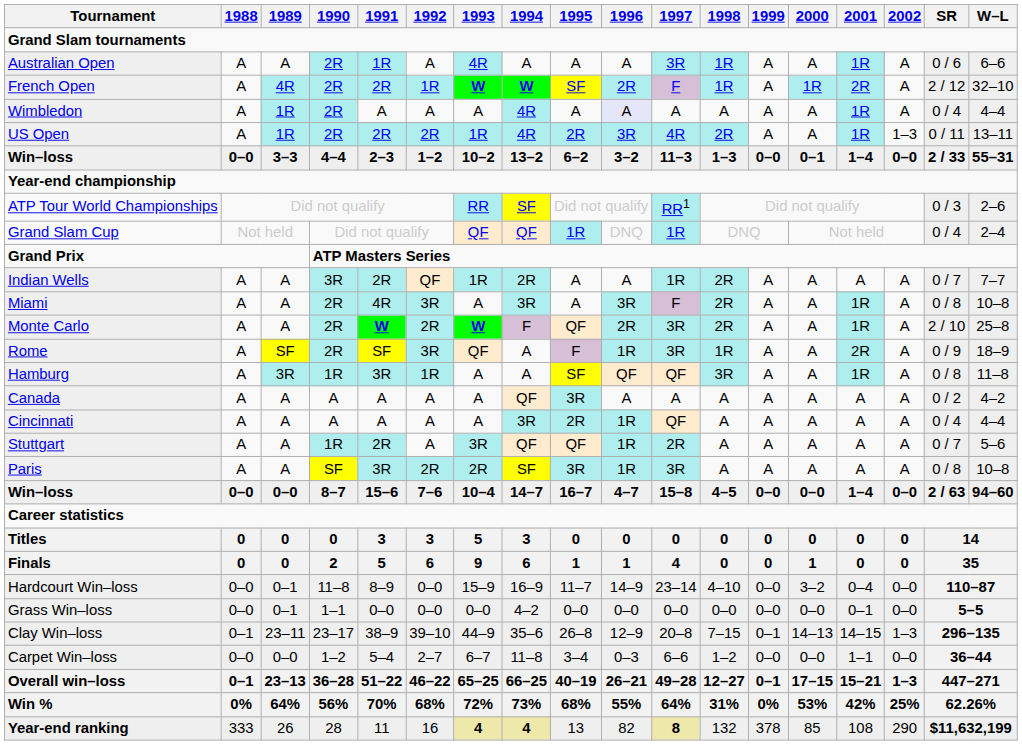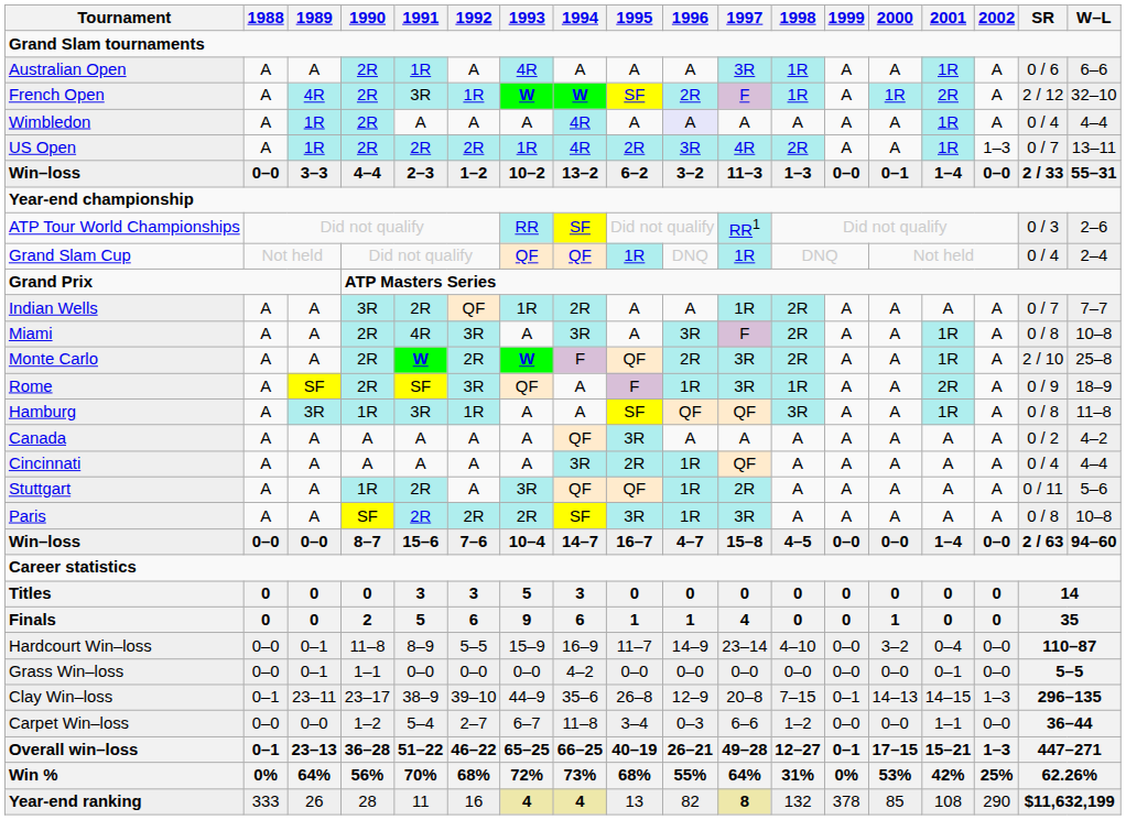 <table class="wikitable">
 <tr>
 <th>Tournament</th>
 <th><a href='#'>1988</a></th>
 <th><a href='#'>1989</a></th>
 <th><a href='#'>1990</a></th>
 <th><a href='#'>1991</a></th>
 <th><a href='#'>1992</a></th>
 <th><a href='#'>1993</a></th>
 <th><a href='#'>1994</a></th>
 <th><a href='#'>1995</a></th>
 <th><a href='#'>1996</a></th>
 <th><a href='#'>1997</a></th>
 <th><a href='#'>1998</a></th>
 <th><a href='#'>1999</a></th>
 <th><a href='#'>2000</a></th>
 <th><a href='#'>2001</a></th>
 <th><a href='#'>2002</a></th>
 <th>SR</th>
 <th>W–L</th>
 </tr>
 <tr>
 <td colspan="18"><strong>Grand Slam tournaments</strong></td>
 </tr>
 <tr>
 <td style="background:#efefef;"><a href='#'>Australian Open</a></td>
 <td style="text-align:center;">A</td>
 <td style="text-align:center;">A</td>
 <td style="text-align:center; background:#afeeee;"><a href='#'>2R</a></td>
 <td style="text-align:center; background:#afeeee;"><a href='#'>1R</a></td>
 <td style="text-align:center;">A</td>
 <td style="text-align:center; background:#afeeee;"><a href='#'>4R</a></td>
 <td style="text-align:center;">A</td>
 <td style="text-align:center;">A</td>
 <td style="text-align:center;">A</td>
 <td style="text-align:center; background:#afeeee;"><a href='#'>3R</a></td>
 <td style="text-align:center; background:#afeeee;"><a href='#'>1R</a></td>
 <td style="text-align:center;">A</td>
 <td style="text-align:center;">A</td>
 <td style="text-align:center; background:#afeeee;"><a href='#'>1R</a></td>
 <td style="text-align:center;">A</td>
 <td style="text-align:center; background:#efefef;">0 / 6</td>
 <td style="text-align:center; background:#efefef;">6–6</td>
 </tr>
 <tr>
 <td style="background:#efefef;"><a href='#'>French Open</a></td>
 <td style="text-align:center;">A</td>
 <td style="text-align:center; background:#afeeee;"><a href='#'>4R</a></td>
 <td style="text-align:center; background:#afeeee;"><a href='#'>2R</a></td>
-<td style="text-align:center; background:#afeeee;"><a href='#'>2R</a></td>
+<td style="text-align:center; background:#afeeee;">3R</td>
 <td style="text-align:center; background:#afeeee;"><a href='#'>1R</a></td>
 <td style="text-align:center; background:#0f0;"><strong><a href='#'>W</a></strong></td>
 <td style="text-align:center; background:#0f0;"><strong><a href='#'>W</a></strong></td>
 <td style="text-align:center; background:yellow;"><a href='#'>SF</a></td>
 <td style="text-align:center; background:#afeeee;"><a href='#'>2R</a></td>
 <td style="text-align:center; background:thistle;"><a href='#'>F</a></td>
 <td style="text-align:center; background:#afeeee;"><a href='#'>1R</a></td>
 <td style="text-align:center;">A</td>
 <td style="text-align:center; background:#afeeee;"><a href='#'>1R</a></td>
 <td style="text-align:center; background:#afeeee;"><a href='#'>2R</a></td>
 <td style="text-align:center;">A</td>
 <td style="text-align:center; background:#efefef;">2 / 12</td>
 <td style="text-align:center; background:#efefef;">32–10</td>
 </tr>
 <tr>
 <td style="background:#efefef;"><a href='#'>Wimbledon</a></td>
 <td style="text-align:center;">A</td>
 <td style="text-align:center; background:#afeeee;"><a href='#'>1R</a></td>
 <td style="text-align:center; background:#afeeee;"><a href='#'>2R</a></td>
 <td style="text-align:center;">A</td>
 <td style="text-align:center;">A</td>
 <td style="text-align:center;">A</td>
 <td style="text-align:center; background:#afeeee;"><a href='#'>4R</a></td>
 <td style="text-align:center;">A</td>
 <td style="background: lavender; text-align:center;">A</td>
 <td style="text-align:center;">A</td>
 <td style="text-align:center;">A</td>
 <td style="text-align:center;">A</td>
 <td style="text-align:center;">A</td>
 <td style="text-align:center; background:#afeeee;"><a href='#'>1R</a></td>
 <td style="text-align:center;">A</td>
 <td style="text-align:center; background:#efefef;">0 / 4</td>
 <td style="text-align:center; background:#efefef;">4–4</td>
 </tr>
 <tr>
 <td style="background:#efefef;"><a href='#'>US Open</a></td>
 <td style="text-align:center;">A</td>
 <td style="text-align:center; background:#afeeee;"><a href='#'>1R</a></td>
 <td style="text-align:center; background:#afeeee;"><a href='#'>2R</a></td>
 <td style="text-align:center; background:#afeeee;"><a href='#'>2R</a></td>
 <td style="text-align:center; background:#afeeee;"><a href='#'>2R</a></td>
 <td style="text-align:center; background:#afeeee;"><a href='#'>1R</a></td>
 <td style="text-align:center; background:#afeeee;"><a href='#'>4R</a></td>
 <td style="text-align:center; background:#afeeee;"><a href='#'>2R</a></td>
 <td style="text-align:center; background:#afeeee;"><a href='#'>3R</a></td>
 <td style="text-align:center; background:#afeeee;"><a href='#'>4R</a></td>
 <td style="text-align:center; background:#afeeee;"><a href='#'>2R</a></td>
 <td style="text-align:center;">A</td>
 <td style="text-align:center;">A</td>
 <td style="text-align:center; background:#afeeee;"><a href='#'>1R</a></td>
 <td style="text-align:center;">1–3</td>
-<td style="text-align:center; background:#efefef;">0 / 11</td>
+<td style="text-align:center; background:#efefef;">0 / 7</td>
 <td style="text-align:center; background:#efefef;">13–11</td>
 </tr>
 <tr>
 <td style="background:#EFEFEF;"><strong>Win–loss</strong></td>
 <td style="text-align:center; background:#efefef;"><strong>0–0</strong></td>
 <td style="text-align:center; background:#efefef;"><strong>3–3</strong></td>
 <td style="text-align:center; background:#efefef;"><strong>4–4</strong></td>
 <td style="text-align:center; background:#efefef;"><strong>2–3</strong></td>
 <td style="text-align:center; background:#efefef;"><strong>1–2</strong></td>
 <td style="text-align:center; background:#efefef;"><strong>10–2</strong></td>
 <td style="text-align:center; background:#efefef;"><strong>13–2</strong></td>
 <td style="text-align:center; background:#efefef;"><strong>6–2</strong></td>
 <td style="text-align:center; background:#efefef;"><strong>3–2</strong></td>
 <td style="text-align:center; background:#efefef;"><strong>11–3</strong></td>
 <td style="text-align:center; background:#efefef;"><strong>1–3</strong></td>
 <td style="text-align:center; background:#efefef;"><strong>0–0</strong></td>
 <td style="text-align:center; background:#efefef;"><strong>0–1</strong></td>
 <td style="text-align:center; background:#efefef;"><strong>1–4</strong></td>
 <td style="text-align:center; background:#efefef;"><strong>0–0</strong></td>
 <td style="text-align:center; background:#efefef;"><strong>2 / 33</strong></td>
 <td style="text-align:center; background:#efefef;"><strong>55–31</strong></td>
 </tr>
 <tr>
 <td colspan="18"><strong>Year-end championship</strong></td>
 </tr>
 <tr>
 <td align="left"><a href='#'>ATP Tour World Championships</a></td>
 <td colspan="5" style="text-align:center; color:#ccc;">Did not qualify</td>
 <td style="text-align:center; background:#afeeee;"><a href='#'>RR</a></td>
 <td style="text-align:center; background:yellow;"><a href='#'>SF</a></td>
 <td colspan="2" style="text-align:center; color:#ccc;">Did not qualify</td>
 <td style="text-align:center; background:#afeeee;"><a href='#'>RR</a><sup>1</sup></td>
 <td colspan="5" style="text-align:center; color:#ccc;">Did not qualify</td>
 <td style="text-align:center; background:#efefef;">0 / 3</td>
 <td style="text-align:center; background:#efefef;">2–6</td>
 </tr>
 <tr>
 <td align="left"><a href='#'>Grand Slam Cup</a></td>
 <td colspan="2" style="text-align:center; color:#ccc;">Not held</td>
 <td colspan="3" style="text-align:center; color:#ccc;">Did not qualify</td>
 <td style="text-align:center; background:#ffebcd;"><a href='#'>QF</a></td>
 <td style="text-align:center; background:#ffebcd;"><a href='#'>QF</a></td>
 <td style="text-align:center; background:#afeeee;"><a href='#'>1R</a></td>
 <td style="text-align:center; color:#ccc;">DNQ</td>
 <td style="text-align:center; background:#afeeee;"><a href='#'>1R</a></td>
 <td colspan="2" style="text-align:center; color:#ccc;">DNQ</td>
 <td colspan="3" style="text-align:center; color:#ccc;">Not held</td>
 <td style="text-align:center; background:#efefef;">0 / 4</td>
 <td style="text-align:center; background:#efefef;">2–4</td>
 </tr>
 <tr>
 <td colspan=3 align="left"><strong>Grand Prix</strong></td>
 <td colspan="15"><strong>ATP Masters Series</strong></td>
 </tr>
 <tr>
 <td style="background:#EFEFEF;"><a href='#'>Indian Wells</a></td>
 <td style="text-align:center;">A</td>
 <td style="text-align:center;">A</td>
 <td style="text-align:center; background:#afeeee;">3R</td>
 <td style="text-align:center; background:#afeeee;">2R</td>
 <td style="text-align:center; background:#ffebcd;">QF</td>
 <td style="text-align:center; background:#afeeee;">1R</td>
 <td style="text-align:center; background:#afeeee;">2R</td>
 <td style="text-align:center;">A</td>
 <td style="text-align:center;">A</td>
 <td style="text-align:center; background:#afeeee;">1R</td>
 <td style="text-align:center; background:#afeeee;">2R</td>
 <td style="text-align:center;">A</td>
 <td style="text-align:center;">A</td>
 <td style="text-align:center;">A</td>
 <td style="text-align:center;">A</td>
 <td style="text-align:center; background:#efefef;">0 / 7</td>
 <td style="text-align:center; background:#efefef;">7–7</td>
 </tr>
 <tr>
 <td style="background:#EFEFEF;"><a href='#'>Miami</a></td>
 <td style="text-align:center;">A</td>
 <td style="text-align:center;">A</td>
 <td style="text-align:center; background:#afeeee;">2R</td>
 <td style="text-align:center; background:#afeeee;">4R</td>
 <td style="text-align:center; background:#afeeee;">3R</td>
 <td style="text-align:center;">A</td>
 <td style="text-align:center; background:#afeeee;">3R</td>
 <td style="text-align:center;">A</td>
 <td style="text-align:center; background:#afeeee;">3R</td>
 <td style="text-align:center; background:thistle;">F</td>
 <td style="text-align:center; background:#afeeee;">2R</td>
 <td style="text-align:center;">A</td>
 <td style="text-align:center;">A</td>
 <td style="text-align:center; background:#afeeee;">1R</td>
 <td style="text-align:center;">A</td>
 <td style="text-align:center; background:#efefef;">0 / 8</td>
 <td style="text-align:center; background:#efefef;">10–8</td>
 </tr>
 <tr>
 <td style="background:#EFEFEF;"><a href='#'>Monte Carlo</a></td>
 <td style="text-align:center;">A</td>
 <td style="text-align:center;">A</td>
 <td style="text-align:center; background:#afeeee;">2R</td>
 <td style="text-align:center; background:#0f0;"><strong><a href='#'>W</a></strong></td>
 <td style="text-align:center; background:#afeeee;">2R</td>
 <td style="text-align:center; background:#0f0;"><strong><a href='#'>W</a></strong></td>
 <td style="text-align:center; background:thistle;">F</td>
 <td style="text-align:center; background:#ffebcd;">QF</td>
 <td style="text-align:center; background:#afeeee;">2R</td>
 <td style="text-align:center; background:#afeeee;">3R</td>
 <td style="text-align:center; background:#afeeee;">2R</td>
 <td style="text-align:center;">A</td>
 <td style="text-align:center;">A</td>
 <td style="text-align:center; background:#afeeee;">1R</td>
 <td style="text-align:center;">A</td>
 <td style="text-align:center; background:#efefef;">2 / 10</td>
 <td style="text-align:center; background:#efefef;">25–8</td>
 </tr>
 <tr>
 <td style="background:#EFEFEF;"><a href='#'>Rome</a></td>
 <td style="text-align:center;">A</td>
 <td style="text-align:center; background:yellow;">SF</td>
 <td style="text-align:center; background:#afeeee;">2R</td>
 <td style="text-align:center; background:yellow;">SF</td>
 <td style="text-align:center; background:#afeeee;">3R</td>
 <td style="text-align:center; background:#ffebcd;">QF</td>
 <td style="text-align:center;">A</td>
 <td style="text-align:center; background:thistle;">F</td>
 <td style="text-align:center; background:#afeeee;">1R</td>
 <td style="text-align:center; background:#afeeee;">3R</td>
 <td style="text-align:center; background:#afeeee;">1R</td>
 <td style="text-align:center;">A</td>
 <td style="text-align:center;">A</td>
 <td style="text-align:center; background:#afeeee;">2R</td>
 <td style="text-align:center;">A</td>
 <td style="text-align:center; background:#efefef;">0 / 9</td>
 <td style="text-align:center; background:#efefef;">18–9</td>
 </tr>
 <tr>
 <td style="background:#EFEFEF;"><a href='#'>Hamburg</a></td>
 <td style="text-align:center;">A</td>
 <td style="text-align:center; background:#afeeee;">3R</td>
 <td style="text-align:center; background:#afeeee;">1R</td>
 <td style="text-align:center; background:#afeeee;">3R</td>
 <td style="text-align:center; background:#afeeee;">1R</td>
 <td style="text-align:center;">A</td>
 <td style="text-align:center;">A</td>
 <td style="text-align:center; background:yellow;">SF</td>
 <td style="text-align:center; background:#ffebcd;">QF</td>
 <td style="text-align:center; background:#ffebcd;">QF</td>
 <td style="text-align:center; background:#afeeee;">3R</td>
 <td style="text-align:center;">A</td>
 <td style="text-align:center;">A</td>
 <td style="text-align:center; background:#afeeee;">1R</td>
 <td style="text-align:center;">A</td>
 <td style="text-align:center; background:#efefef;">0 / 8</td>
 <td style="text-align:center; background:#efefef;">11–8</td>
 </tr>
 <tr>
 <td style="background:#EFEFEF;"><a href='#'>Canada</a></td>
 <td style="text-align:center;">A</td>
 <td style="text-align:center;">A</td>
 <td style="text-align:center;">A</td>
 <td style="text-align:center;">A</td>
 <td style="text-align:center;">A</td>
 <td style="text-align:center;">A</td>
 <td style="text-align:center; background:#ffebcd;">QF</td>
 <td style="text-align:center; background:#afeeee;">3R</td>
 <td style="text-align:center;">A</td>
 <td style="text-align:center;">A</td>
 <td style="text-align:center;">A</td>
 <td style="text-align:center;">A</td>
 <td style="text-align:center;">A</td>
 <td style="text-align:center;">A</td>
 <td style="text-align:center;">A</td>
 <td style="text-align:center; background:#efefef;">0 / 2</td>
 <td style="text-align:center; background:#efefef;">4–2</td>
 </tr>
 <tr>
 <td style="background:#EFEFEF;"><a href='#'>Cincinnati</a></td>
 <td style="text-align:center;">A</td>
 <td style="text-align:center;">A</td>
 <td style="text-align:center;">A</td>
 <td style="text-align:center;">A</td>
 <td style="text-align:center;">A</td>
 <td style="text-align:center;">A</td>
 <td style="text-align:center; background:#afeeee;">3R</td>
 <td style="text-align:center; background:#afeeee;">2R</td>
 <td style="text-align:center; background:#afeeee;">1R</td>
 <td style="text-align:center; background:#ffebcd;">QF</td>
 <td style="text-align:center;">A</td>
 <td style="text-align:center;">A</td>
 <td style="text-align:center;">A</td>
 <td style="text-align:center;">A</td>
 <td style="text-align:center;">A</td>
 <td style="text-align:center; background:#efefef;">0 / 4</td>
 <td style="text-align:center; background:#efefef;">4–4</td>
 </tr>
 <tr>
 <td style="background:#EFEFEF;"><a href='#'>Stuttgart</a></td>
 <td style="text-align:center;">A</td>
 <td style="text-align:center;">A</td>
 <td style="text-align:center; background:#afeeee;">1R</td>
 <td style="text-align:center; background:#afeeee;">2R</td>
 <td style="text-align:center;">A</td>
 <td style="text-align:center; background:#afeeee;">3R</td>
 <td style="text-align:center; background:#ffebcd;">QF</td>
 <td style="text-align:center; background:#ffebcd;">QF</td>
 <td style="text-align:center; background:#afeeee;">1R</td>
 <td style="text-align:center; background:#afeeee;">2R</td>
 <td style="text-align:center;">A</td>
 <td style="text-align:center;">A</td>
 <td style="text-align:center;">A</td>
 <td style="text-align:center;">A</td>
 <td style="text-align:center;">A</td>
-<td style="text-align:center; background:#efefef;">0 / 7</td>
+<td style="text-align:center; background:#efefef;">0 / 11</td>
 <td style="text-align:center; background:#efefef;">5–6</td>
 </tr>
 <tr>
 <td style="background:#EFEFEF;"><a href='#'>Paris</a></td>
 <td style="text-align:center;">A</td>
 <td style="text-align:center;">A</td>
 <td style="text-align:center; background:yellow;">SF</td>
-<td style="text-align:center; background:#afeeee;">3R</td>
+<td style="text-align:center; background:#afeeee;"><a href='#'>2R</a></td>
 <td style="text-align:center; background:#afeeee;">2R</td>
 <td style="text-align:center; background:#afeeee;">2R</td>
 <td style="text-align:center; background:yellow;">SF</td>
 <td style="text-align:center; background:#afeeee;">3R</td>
 <td style="text-align:center; background:#afeeee;">1R</td>
 <td style="text-align:center; background:#afeeee;">3R</td>
 <td style="text-align:center;">A</td>
 <td style="text-align:center;">A</td>
 <td style="text-align:center;">A</td>
 <td style="text-align:center;">A</td>
 <td style="text-align:center;">A</td>
 <td style="text-align:center; background:#efefef;">0 / 8</td>
 <td style="text-align:center; background:#efefef;">10–8</td>
 </tr>
 <tr style="background:#efefef;">
 <td style="background:#EFEFEF;"><strong>Win–loss</strong></td>
 <td style="text-align:center;"><strong>0–0</strong></td>
 <td style="text-align:center;"><strong>0–0</strong></td>
 <td style="text-align:center;"><strong>8–7</strong></td>
 <td style="text-align:center;"><strong>15–6</strong></td>
 <td style="text-align:center;"><strong>7–6</strong></td>
 <td style="text-align:center;"><strong>10–4</strong></td>
 <td style="text-align:center;"><strong>14–7</strong></td>
 <td style="text-align:center;"><strong>16–7</strong></td>
 <td style="text-align:center;"><strong>4–7</strong></td>
 <td style="text-align:center;"><strong>15–8</strong></td>
 <td style="text-align:center;"><strong>4–5</strong></td>
 <td style="text-align:center;"><strong>0–0</strong></td>
 <td style="text-align:center;"><strong>0–0</strong></td>
 <td style="text-align:center;"><strong>1–4</strong></td>
 <td style="text-align:center;"><strong>0–0</strong></td>
 <td style="text-align:center;"><strong>2 / 63</strong></td>
 <td style="text-align:center;"><strong>94–60</strong></td>
 </tr>
 <tr>
 <td colspan=18 align=left><strong>Career statistics</strong></td>
 </tr>
 <tr bgcolor=efefef>
 <th style=text-align:left>Titles</th>
 <th>0</th>
 <th>0</th>
 <th>0</th>
 <th>3</th>
 <th>3</th>
 <th>5</th>
 <th>3</th>
 <th>0</th>
 <th>0</th>
 <th>0</th>
 <th>0</th>
 <th>0</th>
 <th>0</th>
 <th>0</th>
 <th>0</th>
 <th colspan=2>14</th>
 </tr>
 <tr>
 <th style=text-align:left>Finals</th>
 <th>0</th>
 <th>0</th>
 <th>2</th>
 <th>5</th>
 <th>6</th>
 <th>9</th>
 <th>6</th>
 <th>1</th>
 <th>1</th>
 <th>4</th>
 <th>0</th>
 <th>0</th>
 <th>1</th>
 <th>0</th>
 <th>0</th>
 <th colspan=2>35</th>
 </tr>
 <tr bgcolor=efefef>
 <td align=left>Hardcourt Win–loss</td>
 <td style="text-align:center;">0–0</td>
 <td style="text-align:center;">0–1</td>
 <td style="text-align:center;">11–8</td>
 <td style="text-align:center;">8–9</td>
-<td style="text-align:center;">0–0</td>
+<td style="text-align:center;">5–5</td>
 <td style="text-align:center;">15–9</td>
 <td style="text-align:center;">16–9</td>
 <td style="text-align:center;">11–7</td>
 <td style="text-align:center;">14–9</td>
 <td style="text-align:center;">23–14</td>
 <td style="text-align:center;">4–10</td>
 <td style="text-align:center;">0–0</td>
 <td style="text-align:center;">3–2</td>
 <td style="text-align:center;">0–4</td>
 <td style="text-align:center;">0–0</td>
 <th colspan=2>110–87</th>
 </tr>
 <tr bgcolor=efefef>
 <td align=left>Grass Win–loss</td>
 <td style="text-align:center;">0–0</td>
 <td style="text-align:center;">0–1</td>
 <td style="text-align:center;">1–1</td>
 <td style="text-align:center;">0–0</td>
 <td style="text-align:center;">0–0</td>
 <td style="text-align:center;">0–0</td>
 <td style="text-align:center;">4–2</td>
 <td style="text-align:center;">0–0</td>
 <td style="text-align:center;">0–0</td>
 <td style="text-align:center;">0–0</td>
 <td style="text-align:center;">0–0</td>
 <td style="text-align:center;">0–0</td>
 <td style="text-align:center;">0–0</td>
 <td style="text-align:center;">0–1</td>
 <td style="text-align:center;">0–0</td>
 <th colspan=2>5–5</th>
 </tr>
 <tr bgcolor=efefef>
 <td align=left>Clay Win–loss</td>
 <td style="text-align:center;">0–1</td>
 <td style="text-align:center;">23–11</td>
 <td style="text-align:center;">23–17</td>
 <td style="text-align:center;">38–9</td>
 <td style="text-align:center;">39–10</td>
 <td style="text-align:center;">44–9</td>
 <td style="text-align:center;">35–6</td>
 <td style="text-align:center;">26–8</td>
 <td style="text-align:center;">12–9</td>
 <td style="text-align:center;">20–8</td>
 <td style="text-align:center;">7–15</td>
 <td style="text-align:center;">0–1</td>
 <td style="text-align:center;">14–13</td>
 <td style="text-align:center;">14–15</td>
 <td style="text-align:center;">1–3</td>
 <th colspan=2>296–135</th>
 </tr>
 <tr bgcolor=efefef>
 <td align=left>Carpet Win–loss</td>
 <td style="text-align:center;">0–0</td>
 <td style="text-align:center;">0–0</td>
 <td style="text-align:center;">1–2</td>
 <td style="text-align:center;">5–4</td>
 <td style="text-align:center;">2–7</td>
 <td style="text-align:center;">6–7</td>
 <td style="text-align:center;">11–8</td>
 <td style="text-align:center;">3–4</td>
 <td style="text-align:center;">0–3</td>
 <td style="text-align:center;">6–6</td>
 <td style="text-align:center;">1–2</td>
 <td style="text-align:center;">0–0</td>
 <td style="text-align:center;">0–0</td>
 <td style="text-align:center;">1–1</td>
 <td style="text-align:center;">0–0</td>
 <th colspan=2>36–44</th>
 </tr>
 <tr>
 <th style=text-align:left>Overall win–loss</th>
 <th>0–1</th>
 <th>23–13</th>
 <th>36–28</th>
 <th>51–22</th>
 <th>46–22</th>
 <th>65–25</th>
 <th>66–25</th>
 <th>40–19</th>
 <th>26–21</th>
 <th>49–28</th>
 <th>12–27</th>
 <th>0–1</th>
 <th>17–15</th>
 <th>15–21</th>
 <th>1–3</th>
 <th colspan=2>447–271</th>
 </tr>
 <tr>
 <th style=text-align:left>Win %</th>
 <th>0%</th>
 <th>64%</th>
 <th>56%</th>
 <th>70%</th>
 <th>68%</th>
 <th>72%</th>
 <th>73%</th>
 <th>68%</th>
 <th>55%</th>
 <th>64%</th>
 <th>31%</th>
 <th>0%</th>
 <th>53%</th>
 <th>42%</th>
 <th>25%</th>
 <th colspan=2>62.26%</th>
 </tr>
 <tr>
 <td style="background:#EFEFEF;"><strong>Year-end ranking</strong></td>
 <td style="text-align:center; background:#efefef;">333</td>
 <td style="text-align:center; background:#efefef;">26</td>
 <td style="text-align:center; background:#efefef;">28</td>
 <td style="text-align:center; background:#efefef;">11</td>
 <td style="text-align:center; background:#efefef;">16</td>
 <td style="text-align:center; background:#eee8aa;"><strong>4</strong></td>
 <td style="text-align:center; background:#eee8aa;"><strong>4</strong></td>
 <td style="text-align:center; background:#efefef;">13</td>
 <td style="text-align:center; background:#efefef;">82</td>
 <td style="text-align:center; background:#eee8aa;"><strong>8</strong></td>
 <td style="text-align:center; background:#efefef;">132</td>
 <td style="text-align:center; background:#efefef;">378</td>
 <td style="text-align:center; background:#efefef;">85</td>
 <td style="text-align:center; background:#efefef;">108</td>
 <td style="text-align:center; background:#efefef;">290</td>
 <td colspan="2" style="text-align:center; background:#efefef;"><strong>$11,632,199</strong></td>
 </tr>
 </table>
